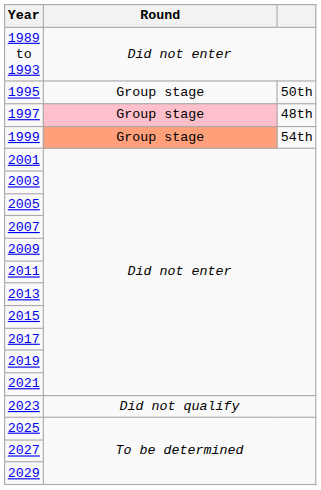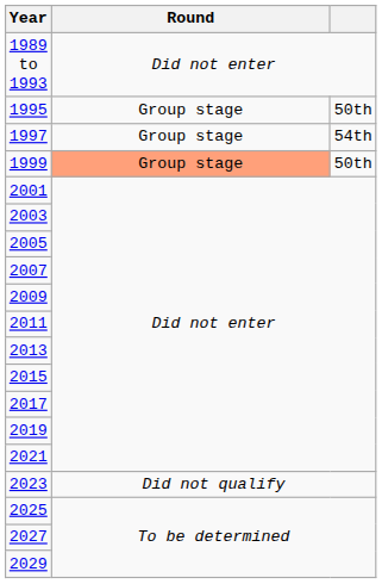 <table class="wikitable" style="text-align: center; font-size:90%">
 <tr>
 <th>Year</th>
 <th style="width:200px">Round</th>
 <th></th>
 </tr>
 <tr>
 <td><a href='#'>1989</a><br>to<br><a href='#'>1993</a></td>
 <td colspan="2"><em>Did not enter</em></td>
 </tr>
 <tr>
 <td><a href='#'>1995</a></td>
 <td>Group stage</td>
 <td>50th</td>
 </tr>
 <tr>
 <td><a href='#'>1997</a></td>
-<td style="background: pink;">Group stage</td>
-<td>48th</td>
+<td>Group stage</td>
+<td>54th</td>
 </tr>
 <tr>
 <td><a href='#'>1999</a></td>
 <td style="background: lightsalmon;">Group stage</td>
-<td>54th</td>
+<td>50th</td>
 </tr>
 <tr>
 <td><a href='#'>2001</a></td>
 <td colspan="2" rowspan="11"><em>Did not enter</em></td>
 </tr>
 <tr>
 <td><a href='#'>2003</a></td>
 </tr>
 <tr>
 <td><a href='#'>2005</a></td>
 </tr>
 <tr>
 <td><a href='#'>2007</a></td>
 </tr>
 <tr>
 <td><a href='#'>2009</a></td>
 </tr>
 <tr>
 <td><a href='#'>2011</a></td>
 </tr>
 <tr>
 <td><a href='#'>2013</a></td>
 </tr>
 <tr>
 <td><a href='#'>2015</a></td>
 </tr>
 <tr>
 <td><a href='#'>2017</a></td>
 </tr>
 <tr>
 <td><a href='#'>2019</a></td>
 </tr>
 <tr>
 <td><a href='#'>2021</a></td>
 </tr>
 <tr>
 <td><a href='#'>2023</a></td>
 <td colspan="2"><em>Did not qualify</em></td>
 </tr>
 <tr>
 <td><a href='#'>2025</a></td>
 <td colspan="2" rowspan="3"><em>To be determined</em></td>
 </tr>
 <tr>
 <td><a href='#'>2027</a></td>
 </tr>
 <tr>
 <td><a href='#'>2029</a></td>
 </tr>
 </table>
